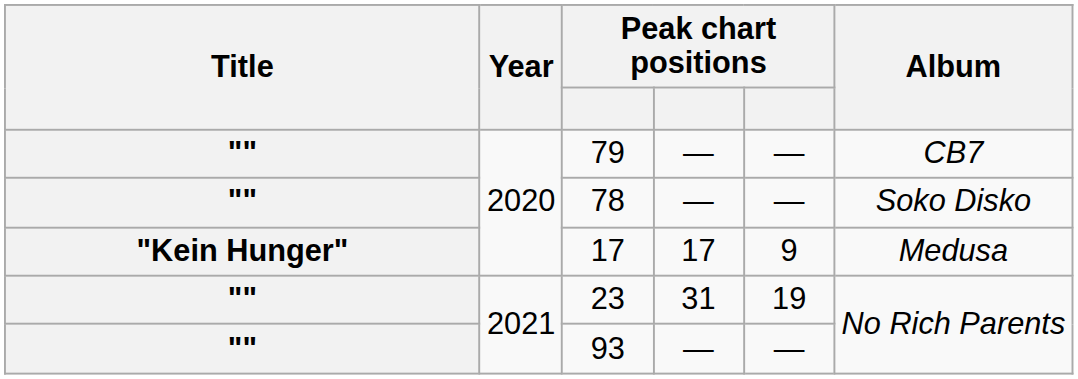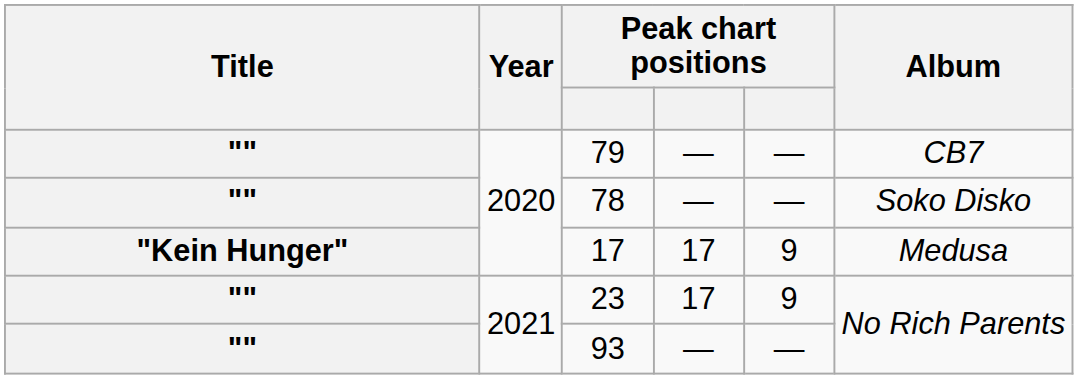 <table class="wikitable plainrowheaders" style="text-align:center;">
 <tr>
 <th scope="col" rowspan="2" style="width: 15em;">Title</th>
 <th scope="col" rowspan="2">Year</th>
 <th scope="col" colspan="3">Peak chart positions</th>
 <th scope="col" rowspan="2">Album</th>
 </tr>
 <tr>
 <th style="width:3em; font-size:85%;"><a href='#'></a><br></th>
 <th style="width:3em; font-size:85%;"><a href='#'></a><br></th>
 <th style="width:3em; font-size:85%;"><a href='#'></a><br></th>
 </tr>
 <tr>
 <th scope="row">""<br></th>
 <td rowspan="3">2020</td>
 <td>79</td>
 <td>—</td>
 <td>—</td>
 <td><em>CB7</em></td>
 </tr>
 <tr>
 <th scope="row">""<br></th>
 <td>78</td>
 <td>—</td>
 <td>—</td>
 <td><em>Soko Disko</em></td>
 </tr>
 <tr>
 <th scope="row">"Kein Hunger"<br></th>
 <td>17</td>
 <td>17</td>
 <td>9</td>
 <td><em>Medusa</em></td>
 </tr>
 <tr>
 <th scope="row">""<br></th>
 <td rowspan="2">2021</td>
 <td>23</td>
-<td>31</td>
-<td>19</td>
+<td>17</td>
+<td>9</td>
 <td rowspan="2"><em>No Rich Parents</em></td>
 </tr>
 <tr>
 <th scope="row">""<br></th>
 <td>93</td>
 <td>—</td>
 <td>—</td>
 </tr>
 </table>
